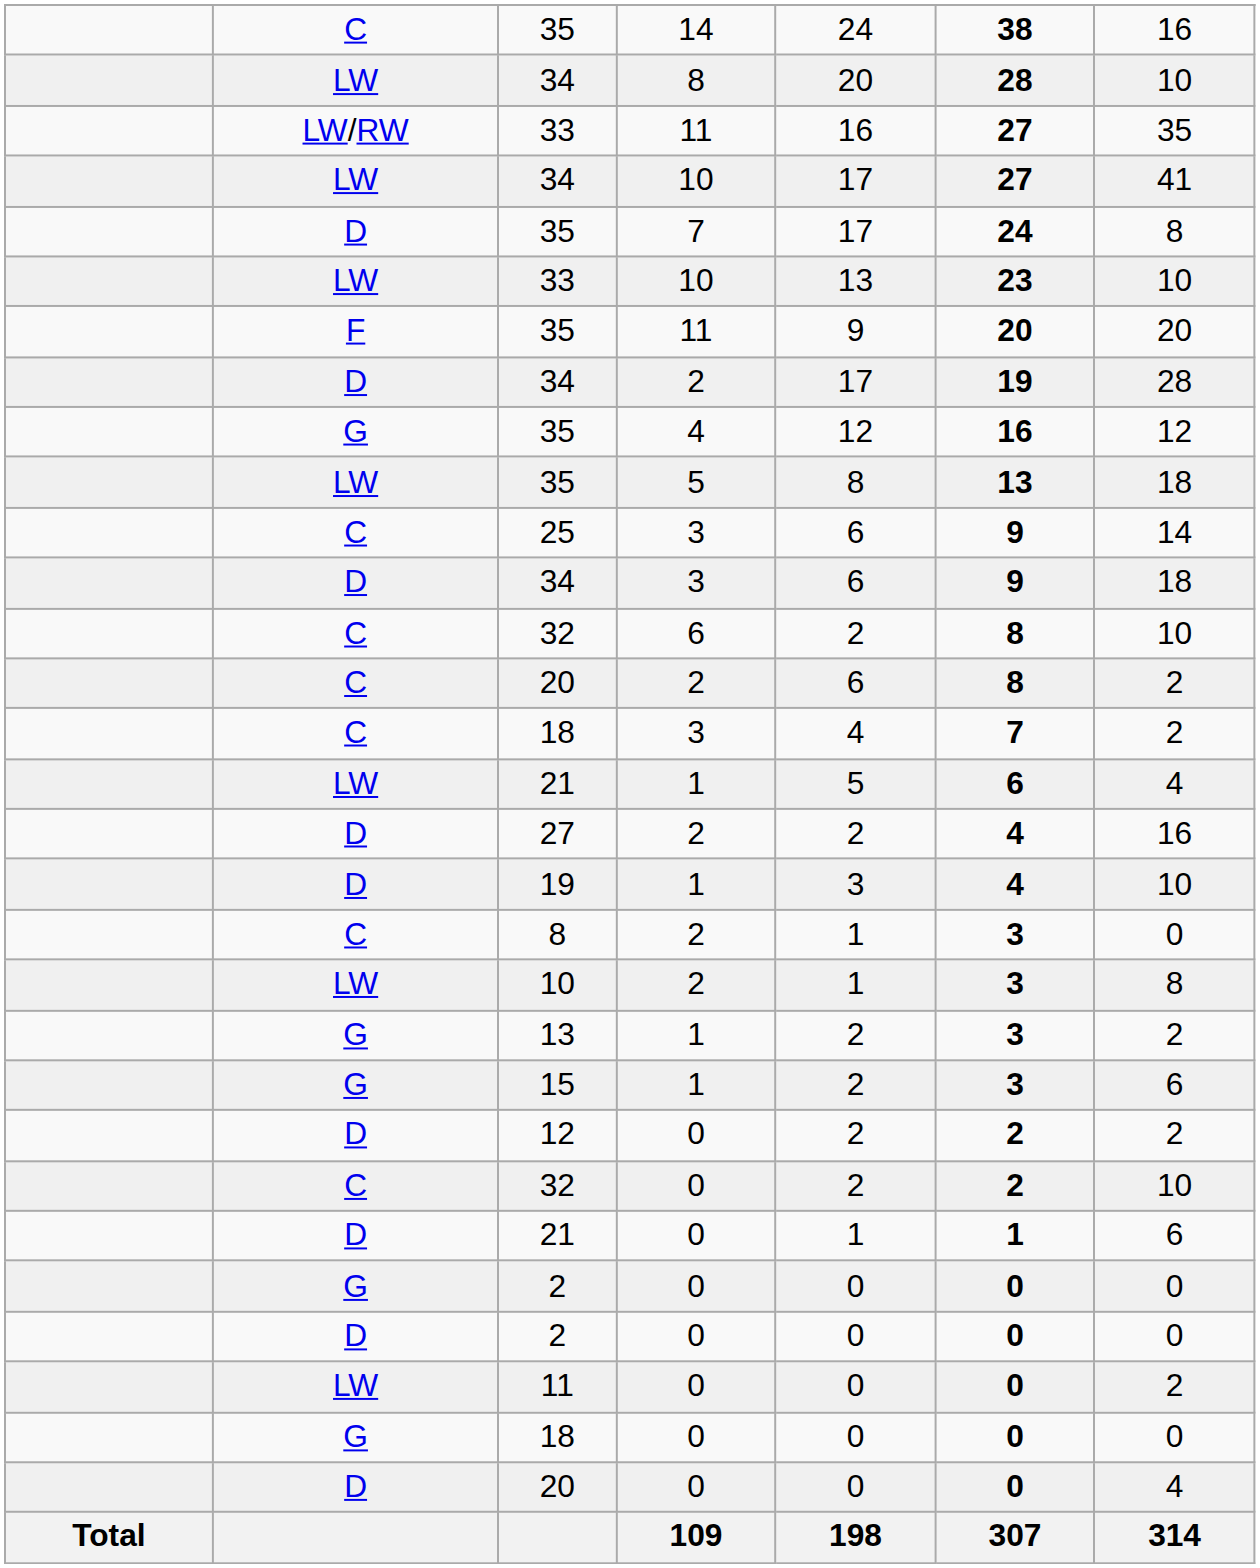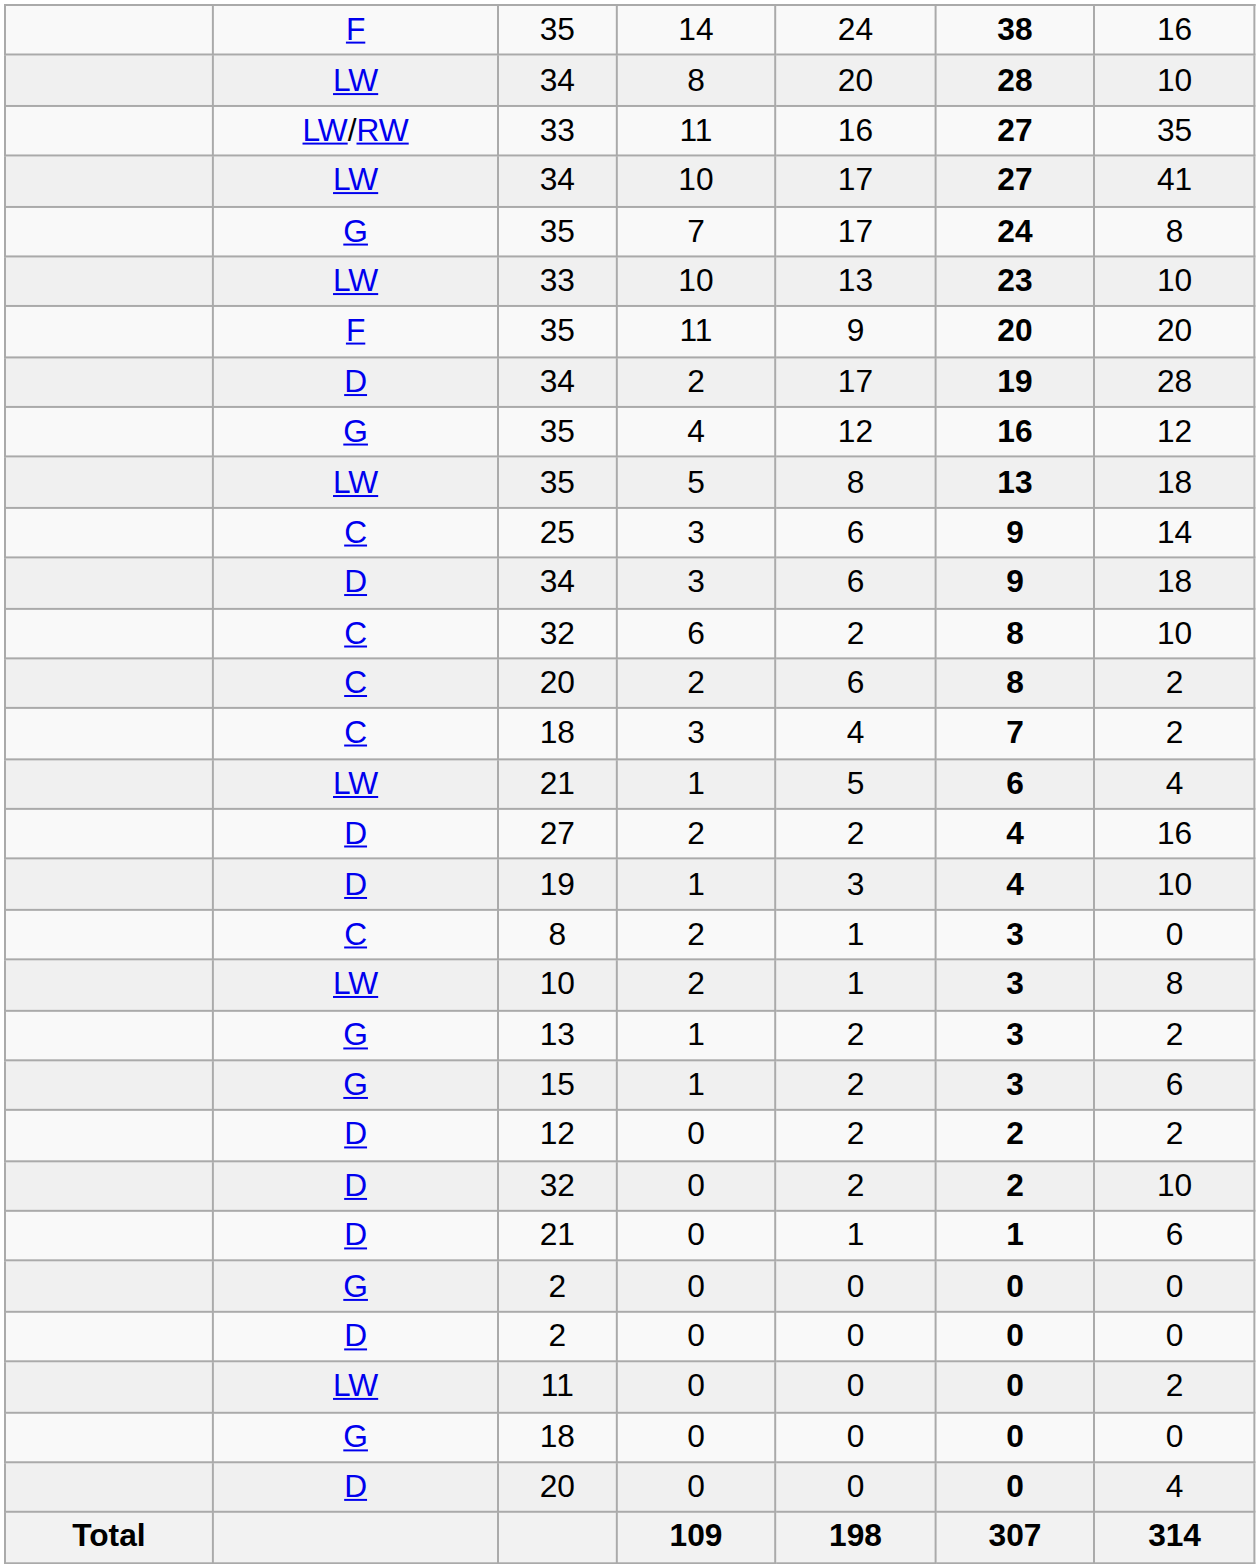 <table class="wikitable sortable" width ="50%">
 <tr align="center">
 </tr>
 <tr align="center" bgcolor="">
 <td></td>
-<td><a href='#'>C</a></td>
+<td><a href='#'>F</a></td>
 <td>35</td>
 <td>14</td>
 <td>24</td>
 <td><strong>38</strong></td>
 <td>16</td>
 </tr>
 <tr align="center" bgcolor="f0f0f0">
 <td></td>
 <td><a href='#'>LW</a></td>
 <td>34</td>
 <td>8</td>
 <td>20</td>
 <td><strong>28</strong></td>
 <td>10</td>
 </tr>
 <tr align="center" bgcolor="">
 <td></td>
 <td><a href='#'>LW</a>/<a href='#'>RW</a></td>
 <td>33</td>
 <td>11</td>
 <td>16</td>
 <td><strong>27</strong></td>
 <td>35</td>
 </tr>
 <tr align="center" bgcolor="f0f0f0">
 <td></td>
 <td><a href='#'>LW</a></td>
 <td>34</td>
 <td>10</td>
 <td>17</td>
 <td><strong>27</strong></td>
 <td>41</td>
 </tr>
 <tr align="center" bgcolor="">
 <td></td>
-<td><a href='#'>D</a></td>
+<td><a href='#'>G</a></td>
 <td>35</td>
 <td>7</td>
 <td>17</td>
 <td><strong>24</strong></td>
 <td>8</td>
 </tr>
 <tr align="center" bgcolor="f0f0f0">
 <td></td>
 <td><a href='#'>LW</a></td>
 <td>33</td>
 <td>10</td>
 <td>13</td>
 <td><strong>23</strong></td>
 <td>10</td>
 </tr>
 <tr align="center" bgcolor="">
 <td></td>
 <td><a href='#'>F</a></td>
 <td>35</td>
 <td>11</td>
 <td>9</td>
 <td><strong>20</strong></td>
 <td>20</td>
 </tr>
 <tr align="center" bgcolor="f0f0f0">
 <td></td>
 <td><a href='#'>D</a></td>
 <td>34</td>
 <td>2</td>
 <td>17</td>
 <td><strong>19</strong></td>
 <td>28</td>
 </tr>
 <tr align="center" bgcolor="">
 <td></td>
 <td><a href='#'>G</a></td>
 <td>35</td>
 <td>4</td>
 <td>12</td>
 <td><strong>16</strong></td>
 <td>12</td>
 </tr>
 <tr align="center" bgcolor="f0f0f0">
 <td></td>
 <td><a href='#'>LW</a></td>
 <td>35</td>
 <td>5</td>
 <td>8</td>
 <td><strong>13</strong></td>
 <td>18</td>
 </tr>
 <tr align="center" bgcolor="">
 <td></td>
 <td><a href='#'>C</a></td>
 <td>25</td>
 <td>3</td>
 <td>6</td>
 <td><strong>9</strong></td>
 <td>14</td>
 </tr>
 <tr align="center" bgcolor="f0f0f0">
 <td></td>
 <td><a href='#'>D</a></td>
 <td>34</td>
 <td>3</td>
 <td>6</td>
 <td><strong>9</strong></td>
 <td>18</td>
 </tr>
 <tr align="center" bgcolor="">
 <td></td>
 <td><a href='#'>C</a></td>
 <td>32</td>
 <td>6</td>
 <td>2</td>
 <td><strong>8</strong></td>
 <td>10</td>
 </tr>
 <tr align="center" bgcolor="f0f0f0">
 <td></td>
 <td><a href='#'>C</a></td>
 <td>20</td>
 <td>2</td>
 <td>6</td>
 <td><strong>8</strong></td>
 <td>2</td>
 </tr>
 <tr align="center" bgcolor="">
 <td></td>
 <td><a href='#'>C</a></td>
 <td>18</td>
 <td>3</td>
 <td>4</td>
 <td><strong>7</strong></td>
 <td>2</td>
 </tr>
 <tr align="center" bgcolor="f0f0f0">
 <td></td>
 <td><a href='#'>LW</a></td>
 <td>21</td>
 <td>1</td>
 <td>5</td>
 <td><strong>6</strong></td>
 <td>4</td>
 </tr>
 <tr align="center" bgcolor="">
 <td></td>
 <td><a href='#'>D</a></td>
 <td>27</td>
 <td>2</td>
 <td>2</td>
 <td><strong>4</strong></td>
 <td>16</td>
 </tr>
 <tr align="center" bgcolor="f0f0f0">
 <td></td>
 <td><a href='#'>D</a></td>
 <td>19</td>
 <td>1</td>
 <td>3</td>
 <td><strong>4</strong></td>
 <td>10</td>
 </tr>
 <tr align="center" bgcolor="">
 <td></td>
 <td><a href='#'>C</a></td>
 <td>8</td>
 <td>2</td>
 <td>1</td>
 <td><strong>3</strong></td>
 <td>0</td>
 </tr>
 <tr align="center" bgcolor="f0f0f0">
 <td></td>
 <td><a href='#'>LW</a></td>
 <td>10</td>
 <td>2</td>
 <td>1</td>
 <td><strong>3</strong></td>
 <td>8</td>
 </tr>
 <tr align="center" bgcolor="">
 <td></td>
 <td><a href='#'>G</a></td>
 <td>13</td>
 <td>1</td>
 <td>2</td>
 <td><strong>3</strong></td>
 <td>2</td>
 </tr>
 <tr align="center" bgcolor="f0f0f0">
 <td></td>
 <td><a href='#'>G</a></td>
 <td>15</td>
 <td>1</td>
 <td>2</td>
 <td><strong>3</strong></td>
 <td>6</td>
 </tr>
 <tr align="center" bgcolor="">
 <td></td>
 <td><a href='#'>D</a></td>
 <td>12</td>
 <td>0</td>
 <td>2</td>
 <td><strong>2</strong></td>
 <td>2</td>
 </tr>
 <tr align="center" bgcolor="f0f0f0">
 <td></td>
-<td><a href='#'>C</a></td>
+<td><a href='#'>D</a></td>
 <td>32</td>
 <td>0</td>
 <td>2</td>
 <td><strong>2</strong></td>
 <td>10</td>
 </tr>
 <tr align="center" bgcolor="">
 <td></td>
 <td><a href='#'>D</a></td>
 <td>21</td>
 <td>0</td>
 <td>1</td>
 <td><strong>1</strong></td>
 <td>6</td>
 </tr>
 <tr align="center" bgcolor="f0f0f0">
 <td></td>
 <td><a href='#'>G</a></td>
 <td>2</td>
 <td>0</td>
 <td>0</td>
 <td><strong>0</strong></td>
 <td>0</td>
 </tr>
 <tr align="center" bgcolor="">
 <td></td>
 <td><a href='#'>D</a></td>
 <td>2</td>
 <td>0</td>
 <td>0</td>
 <td><strong>0</strong></td>
 <td>0</td>
 </tr>
 <tr align="center" bgcolor="f0f0f0">
 <td></td>
 <td><a href='#'>LW</a></td>
 <td>11</td>
 <td>0</td>
 <td>0</td>
 <td><strong>0</strong></td>
 <td>2</td>
 </tr>
 <tr align="center" bgcolor="">
 <td></td>
 <td><a href='#'>G</a></td>
 <td>18</td>
 <td>0</td>
 <td>0</td>
 <td><strong>0</strong></td>
 <td>0</td>
 </tr>
 <tr align="center" bgcolor="f0f0f0">
 <td></td>
 <td><a href='#'>D</a></td>
 <td>20</td>
 <td>0</td>
 <td>0</td>
 <td><strong>0</strong></td>
 <td>4</td>
 </tr>
 <tr>
 <th>Total</th>
 <th></th>
 <th></th>
 <th>109</th>
 <th>198</th>
 <th>307</th>
 <th>314</th>
 </tr>
 </table>
